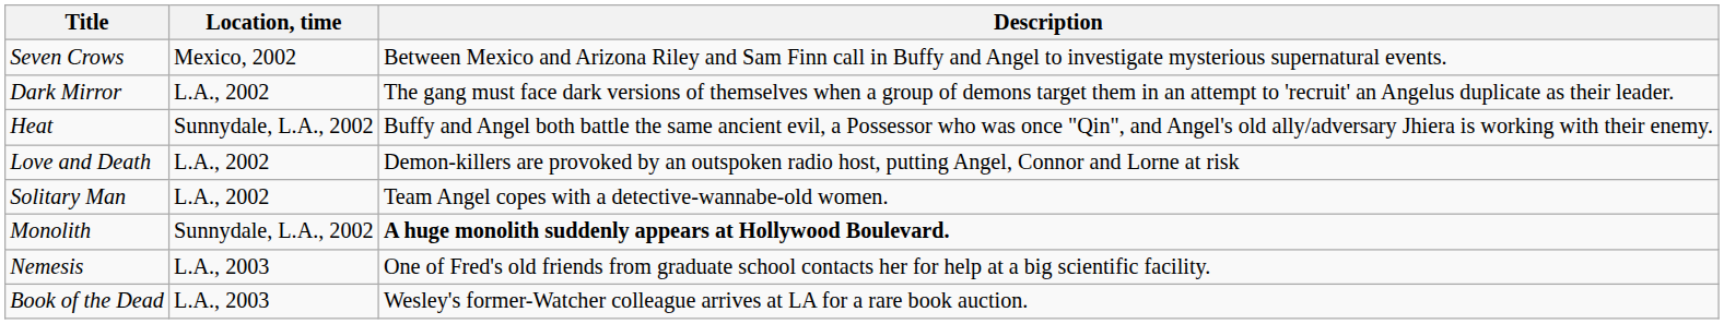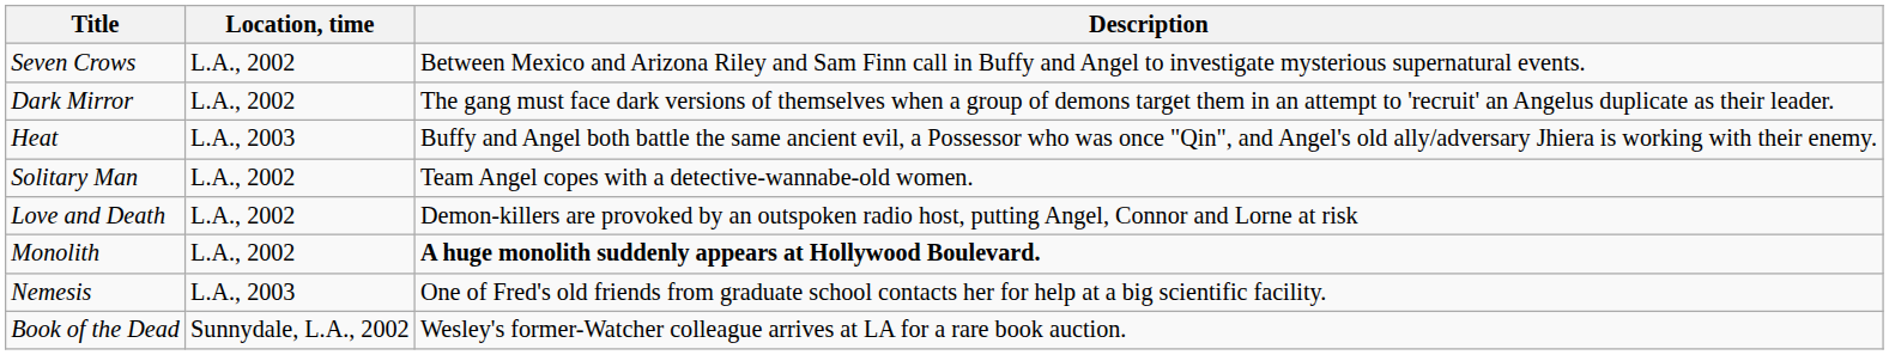 <table class="wikitable">
 <tr>
 <th>Title</th>
 <th>Location, time</th>
 <th>Description</th>
 </tr>
 <tr>
 <td><em>Seven Crows</em></td>
-<td>Mexico, 2002</td>
+<td>L.A., 2002</td>
 <td>Between Mexico and Arizona Riley and Sam Finn call in Buffy and Angel to investigate mysterious supernatural events.</td>
 </tr>
 <tr>
 <td><em>Dark Mirror</em></td>
 <td>L.A., 2002</td>
 <td>The gang must face dark versions of themselves when a group of demons target them in an attempt to 'recruit' an Angelus duplicate as their leader.</td>
 </tr>
 <tr>
 <td><em>Heat</em></td>
-<td>Sunnydale, L.A., 2002</td>
+<td>L.A., 2003</td>
 <td>Buffy and Angel both battle the same ancient evil, a Possessor who was once "Qin", and Angel's old ally/adversary Jhiera is working with their enemy.</td>
+</tr>
+<tr>
+<td><em>Solitary Man</em></td>
+<td>L.A., 2002</td>
+<td>Team Angel copes with a detective-wannabe-old women.</td>
 </tr>
 <tr>
 <td><em>Love and Death</em></td>
 <td>L.A., 2002</td>
 <td>Demon-killers are provoked by an outspoken radio host, putting Angel, Connor and Lorne at risk</td>
 </tr>
 <tr>
-<td><em>Solitary Man</em></td>
+<td><em>Monolith</em></td>
 <td>L.A., 2002</td>
-<td>Team Angel copes with a detective-wannabe-old women.</td>
-</tr>
-<tr>
-<td><em>Monolith</em></td>
-<td>Sunnydale, L.A., 2002</td>
 <td><strong>A huge monolith suddenly appears at Hollywood Boulevard.</strong></td>
 </tr>
 <tr>
 <td><em>Nemesis</em></td>
 <td>L.A., 2003</td>
 <td>One of Fred's old friends from graduate school contacts her for help at a big scientific facility.</td>
 </tr>
 <tr>
 <td><em>Book of the Dead</em></td>
-<td>L.A., 2003</td>
+<td>Sunnydale, L.A., 2002</td>
 <td>Wesley's former-Watcher colleague arrives at LA for a rare book auction.</td>
 </tr>
 </table>
